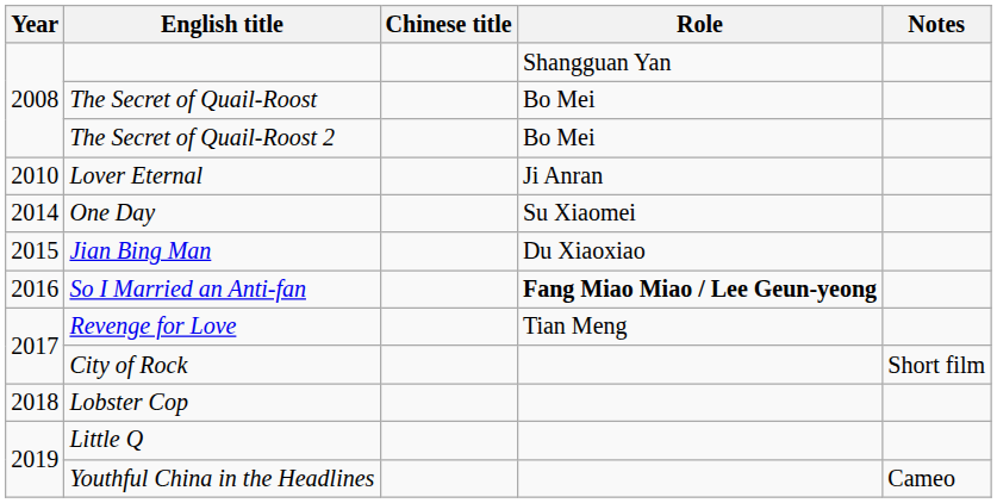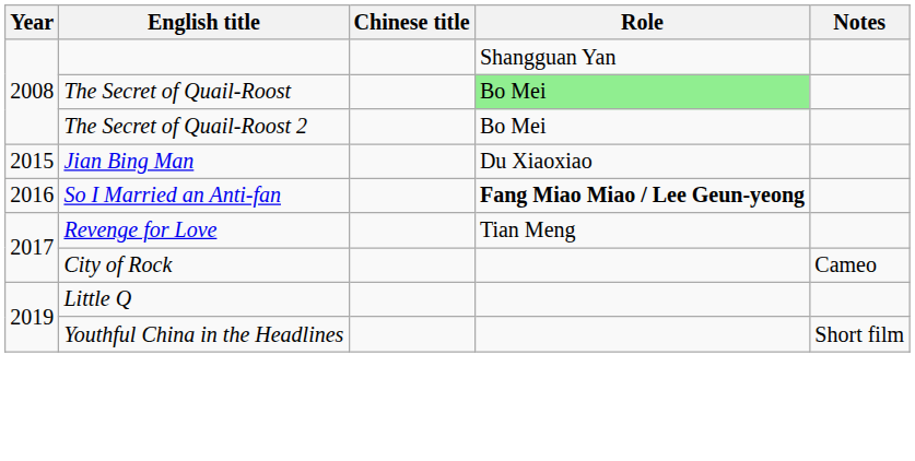 <table class="wikitable">
 <tr>
 <th>Year</th>
 <th>English title</th>
 <th>Chinese title</th>
 <th>Role</th>
 <th>Notes</th>
 </tr>
 <tr>
 <td rowspan="3">2008</td>
 <td></td>
 <td></td>
 <td>Shangguan Yan</td>
 <td></td>
 </tr>
 <tr>
 <td><em>The Secret of Quail-Roost</em></td>
 <td></td>
-<td>Bo Mei</td>
+<td style="background: lightgreen;">Bo Mei</td>
 <td></td>
 </tr>
 <tr>
 <td><em>The Secret of Quail-Roost 2</em></td>
 <td></td>
 <td>Bo Mei</td>
-<td></td>
-</tr>
-<tr>
-<td>2010</td>
-<td><em>Lover Eternal</em></td>
-<td></td>
-<td>Ji Anran</td>
-<td></td>
-</tr>
-<tr>
-<td>2014</td>
-<td><em>One Day</em></td>
-<td></td>
-<td>Su Xiaomei</td>
 <td></td>
 </tr>
 <tr>
 <td rowspan="1">2015</td>
 <td><em><a href='#'>Jian Bing Man</a></em></td>
 <td></td>
 <td>Du Xiaoxiao</td>
 <td></td>
 </tr>
 <tr>
 <td>2016</td>
 <td><a href='#'><em>So I Married an Anti-fan</em></a></td>
 <td></td>
 <td><strong>Fang Miao Miao / Lee Geun-yeong</strong></td>
 <td></td>
 </tr>
 <tr>
 <td rowspan="2">2017</td>
 <td><em><a href='#'>Revenge for Love</a></em></td>
 <td></td>
 <td>Tian Meng</td>
 <td></td>
 </tr>
 <tr>
 <td><em>City of Rock</em></td>
 <td></td>
 <td></td>
-<td>Short film</td>
-</tr>
-<tr>
-<td>2018</td>
-<td><em>Lobster Cop</em></td>
-<td></td>
-<td></td>
-<td></td>
+<td>Cameo</td>
 </tr>
 <tr>
 <td rowspan=2>2019</td>
 <td><em>Little Q</em></td>
 <td></td>
 <td></td>
 <td></td>
 </tr>
 <tr>
 <td><em>Youthful China in the Headlines</em></td>
 <td></td>
 <td></td>
-<td>Cameo</td>
+<td>Short film</td>
 </tr>
 </table>
